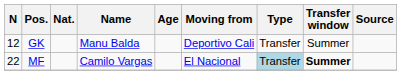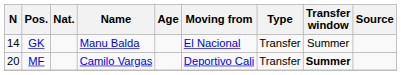 <table class="wikitable sortable" style="text-align:center">
 <tr>
 <th>N</th>
 <th>Pos.</th>
 <th>Nat.</th>
 <th>Name</th>
 <th>Age</th>
 <th>Moving from</th>
 <th>Type</th>
 <th>Transfer<br>window</th>
 <th>Source</th>
 </tr>
 <tr>
-<td>12</td>
+<td>14</td>
 <td><a href='#'>GK</a></td>
 <td></td>
 <td align=left><a href='#'>Manu Balda</a></td>
 <td></td>
-<td align=left> <a href='#'>Deportivo Cali</a></td>
+<td align=left> <a href='#'>El Nacional</a></td>
 <td>Transfer</td>
 <td>Summer</td>
 <td></td>
 </tr>
 <tr>
-<td>22</td>
+<td>20</td>
 <td><a href='#'>MF</a></td>
 <td></td>
 <td align=left><a href='#'>Camilo Vargas</a></td>
 <td></td>
-<td align=left> <a href='#'>El Nacional</a></td>
-<td style="background: lightblue;">Transfer</td>
+<td align=left> <a href='#'>Deportivo Cali</a></td>
+<td>Transfer</td>
 <td><strong>Summer</strong></td>
 <td></td>
 </tr>
 <tr>
 </tr>
 </table>
